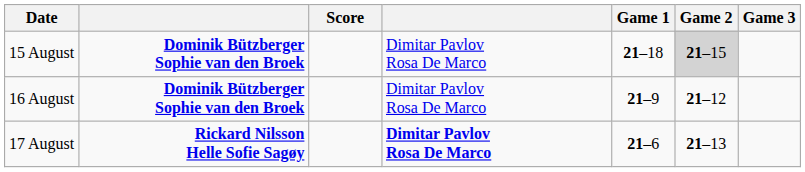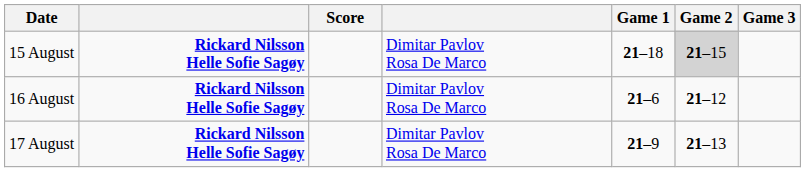 <table class="wikitable" style="text-align: center; font-size:90% ">
 <tr>
 <th width="60">Date</th>
 <th align="right" width="200"></th>
 <th width="60">Score</th>
 <th align="left" width="200"></th>
 <th width="50">Game 1</th>
 <th width="50">Game 2</th>
 <th width="50">Game 3</th>
 </tr>
 <tr>
 <td>15 August</td>
-<td align="right"><strong><a href='#'>Dominik Bützberger</a> <br><a href='#'>Sophie van den Broek</a> </strong></td>
+<td align="right"><strong><a href='#'>Rickard Nilsson</a> <br><a href='#'>Helle Sofie Sagøy</a> </strong></td>
 <td align="center"></td>
 <td align="left"> <a href='#'>Dimitar Pavlov</a><br> <a href='#'>Rosa De Marco</a></td>
 <td><strong>21</strong>–18</td>
 <td style="background: lightgrey;"><strong>21</strong>–15</td>
 <td></td>
 </tr>
 <tr>
 <td>16 August</td>
-<td align="right"><strong><a href='#'>Dominik Bützberger</a> <br><a href='#'>Sophie van den Broek</a> </strong></td>
+<td align="right"><strong><a href='#'>Rickard Nilsson</a> <br><a href='#'>Helle Sofie Sagøy</a> </strong></td>
 <td align="center"></td>
 <td align="left"> <a href='#'>Dimitar Pavlov</a><br> <a href='#'>Rosa De Marco</a></td>
-<td><strong>21</strong>–9</td>
+<td><strong>21</strong>–6</td>
 <td><strong>21</strong>–12</td>
 <td></td>
 </tr>
 <tr>
 <td>17 August</td>
 <td align="right"><strong><a href='#'>Rickard Nilsson</a> <br><a href='#'>Helle Sofie Sagøy</a> </strong></td>
 <td align="center"></td>
-<td align="left"><strong> <a href='#'>Dimitar Pavlov</a><br> <a href='#'>Rosa De Marco</a></strong></td>
-<td><strong>21</strong>–6</td>
+<td align="left"> <a href='#'>Dimitar Pavlov</a><br> <a href='#'>Rosa De Marco</a></td>
+<td><strong>21</strong>–9</td>
 <td><strong>21</strong>–13</td>
 <td></td>
 </tr>
 </table>
